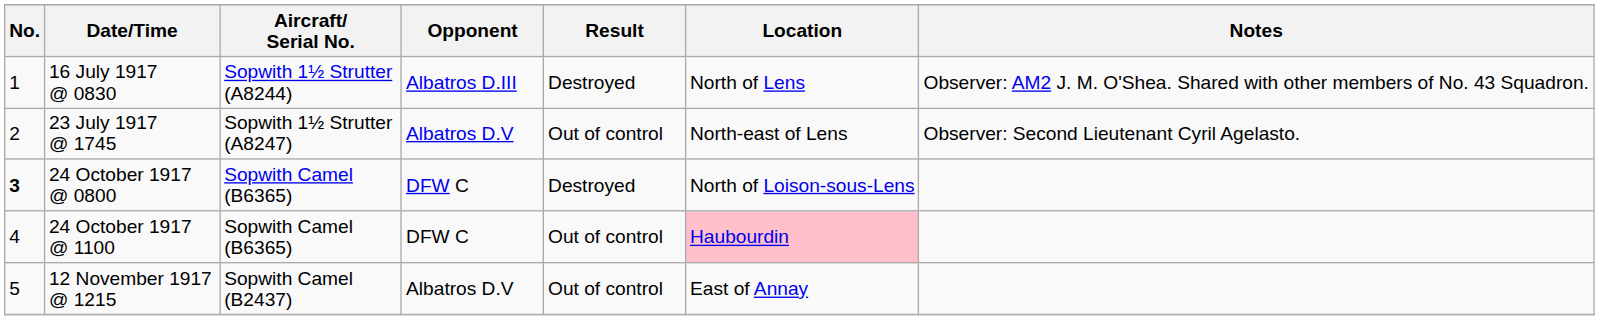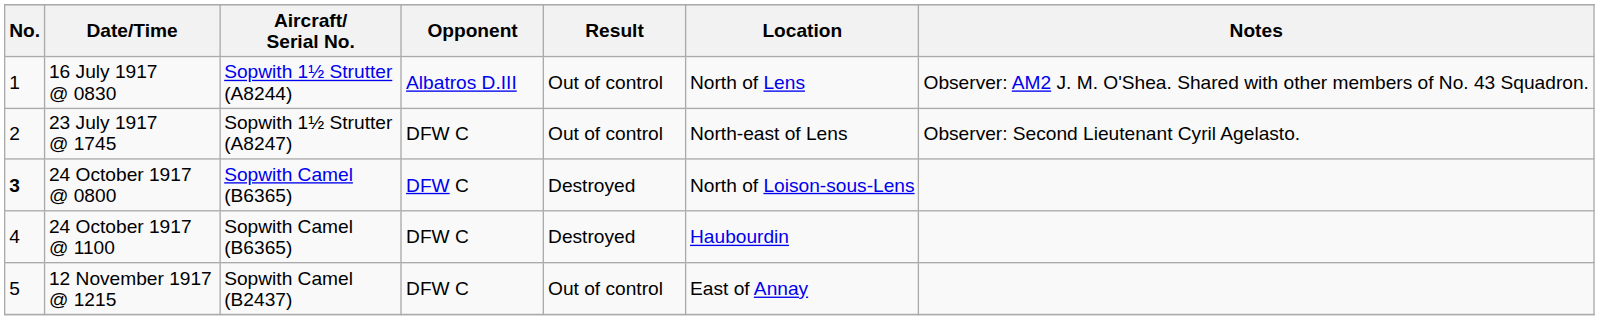 <table class="wikitable" style="font-size:90%;">
 <tr>
 </tr>
 <tr>
 <th>No.</th>
 <th width="125">Date/Time</th>
 <th width="130">Aircraft/<br>Serial No.</th>
 <th width="100">Opponent</th>
 <th width="100">Result</th>
 <th>Location</th>
 <th>Notes</th>
 </tr>
 <tr>
 <td>1</td>
 <td>16 July 1917<br>@ 0830</td>
 <td><a href='#'>Sopwith 1½ Strutter</a><br>(A8244)</td>
 <td><a href='#'>Albatros D.III</a></td>
-<td>Destroyed</td>
+<td>Out of control</td>
 <td>North of <a href='#'>Lens</a></td>
 <td>Observer: <a href='#'>AM2</a> J. M. O'Shea. Shared with other members of No. 43 Squadron.</td>
 </tr>
 <tr>
 <td>2</td>
 <td>23 July 1917<br>@ 1745</td>
 <td>Sopwith 1½ Strutter<br>(A8247)</td>
-<td><a href='#'>Albatros D.V</a></td>
+<td>DFW C</td>
 <td>Out of control</td>
 <td>North-east of Lens</td>
 <td>Observer: Second Lieutenant Cyril Agelasto.</td>
 </tr>
 <tr>
 <td><strong>3</strong></td>
 <td>24 October 1917<br>@ 0800</td>
 <td><a href='#'>Sopwith Camel</a><br>(B6365)</td>
 <td><a href='#'>DFW</a> C</td>
 <td>Destroyed</td>
 <td>North of <a href='#'>Loison-sous-Lens</a></td>
 <td></td>
 </tr>
 <tr>
 <td>4</td>
 <td>24 October 1917<br>@ 1100</td>
 <td>Sopwith Camel<br>(B6365)</td>
 <td>DFW C</td>
-<td>Out of control</td>
-<td style="background: pink;"><a href='#'>Haubourdin</a></td>
+<td>Destroyed</td>
+<td><a href='#'>Haubourdin</a></td>
 <td></td>
 </tr>
 <tr>
 <td>5</td>
 <td>12 November 1917<br>@ 1215</td>
 <td>Sopwith Camel<br>(B2437)</td>
-<td>Albatros D.V</td>
+<td>DFW C</td>
 <td>Out of control</td>
 <td>East of <a href='#'>Annay</a></td>
 <td></td>
 </tr>
 <tr>
 </tr>
 </table>
